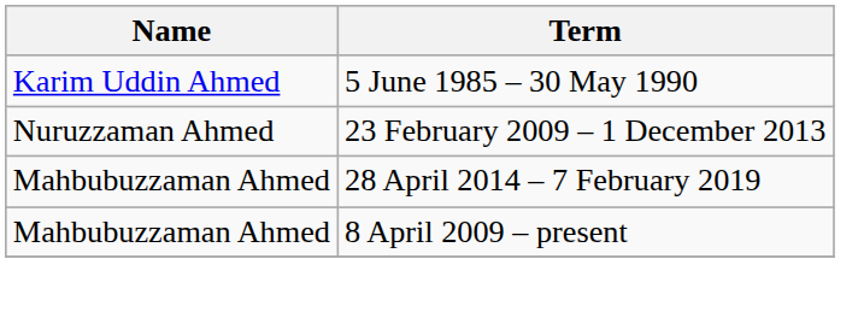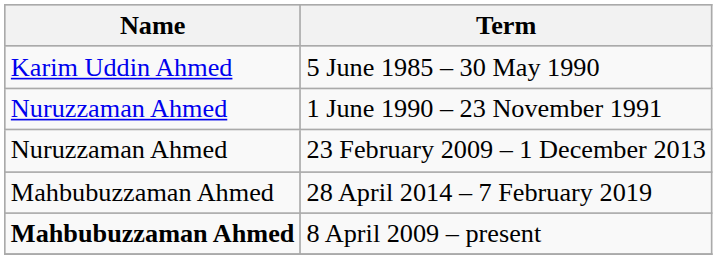 <table class="wikitable">
 <tr>
 <th>Name</th>
 <th>Term</th>
 </tr>
 <tr>
 <td><a href='#'>Karim Uddin Ahmed</a></td>
 <td>5 June 1985 – 30 May 1990</td>
 </tr>
 <tr>
+<td><a href='#'>Nuruzzaman Ahmed</a></td>
+<td>1 June 1990 – 23 November 1991</td>
+</tr>
+<tr>
 <td>Nuruzzaman Ahmed</td>
 <td>23 February 2009 – 1 December 2013</td>
 </tr>
 <tr>
 <td>Mahbubuzzaman Ahmed</td>
 <td>28 April 2014 – 7 February 2019</td>
 </tr>
 <tr>
-<td>Mahbubuzzaman Ahmed</td>
+<td><strong>Mahbubuzzaman Ahmed</strong></td>
 <td>8 April 2009 – present</td>
 </tr>
 <tr>
 </tr>
 </table>
